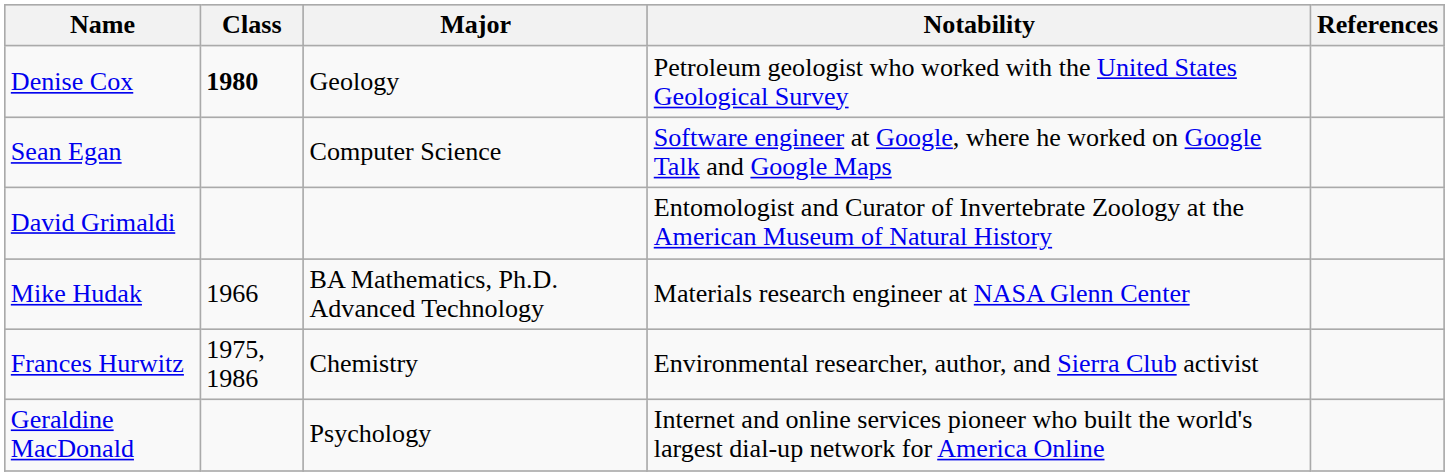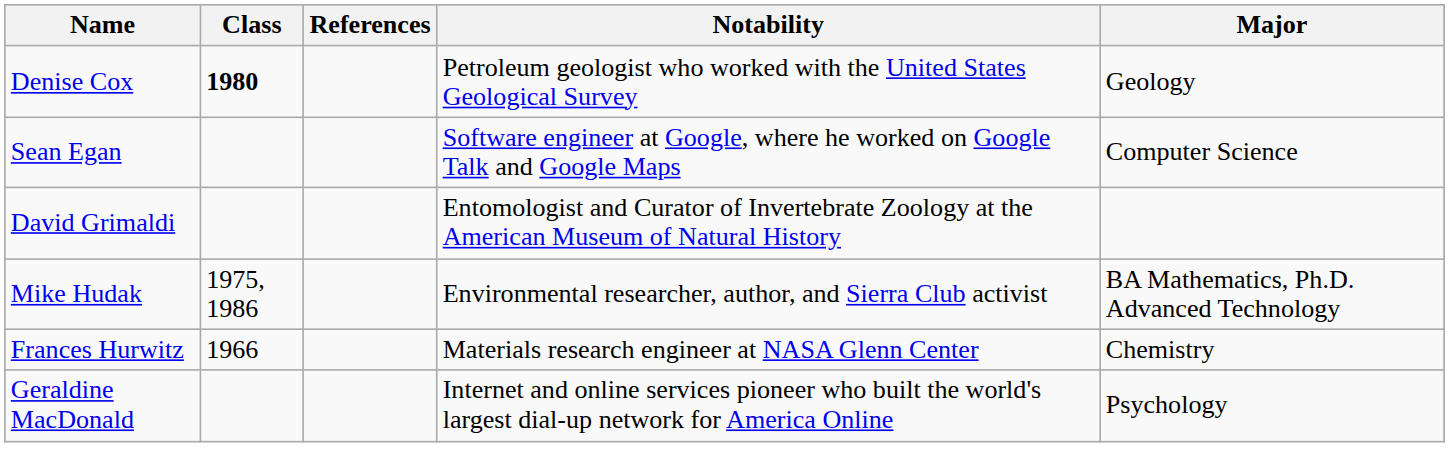 <table class="wikitable" style="width:100%;">
 <tr>
 <th>Name</th>
 <th>Class</th>
+<th>References</th>
+<th>Notability</th>
 <th>Major</th>
-<th>Notability</th>
-<th>References</th>
 </tr>
 <tr>
 <td><a href='#'>Denise Cox</a></td>
 <td><strong>1980</strong></td>
+<td></td>
+<td>Petroleum geologist who worked with the <a href='#'>United States Geological Survey</a></td>
 <td>Geology</td>
-<td>Petroleum geologist who worked with the <a href='#'>United States Geological Survey</a></td>
-<td></td>
 </tr>
 <tr>
 <td><a href='#'>Sean Egan</a></td>
 <td></td>
+<td></td>
+<td><a href='#'>Software engineer</a> at <a href='#'>Google</a>, where he worked on <a href='#'>Google Talk</a> and <a href='#'>Google Maps</a></td>
 <td>Computer Science</td>
-<td><a href='#'>Software engineer</a> at <a href='#'>Google</a>, where he worked on <a href='#'>Google Talk</a> and <a href='#'>Google Maps</a></td>
-<td></td>
 </tr>
 <tr>
 <td><a href='#'>David Grimaldi</a></td>
 <td></td>
 <td></td>
 <td>Entomologist and Curator of Invertebrate Zoology at the <a href='#'>American Museum of Natural History</a></td>
 <td></td>
 </tr>
 <tr>
 <td><a href='#'>Mike Hudak</a></td>
-<td>1966</td>
+<td>1975, 1986</td>
+<td></td>
+<td>Environmental researcher, author, and <a href='#'>Sierra Club</a> activist</td>
 <td>BA Mathematics, Ph.D. Advanced Technology</td>
-<td>Materials research engineer at <a href='#'>NASA Glenn Center</a></td>
-<td></td>
 </tr>
 <tr>
 <td><a href='#'>Frances Hurwitz</a></td>
-<td>1975, 1986</td>
+<td>1966</td>
+<td></td>
+<td>Materials research engineer at <a href='#'>NASA Glenn Center</a></td>
 <td>Chemistry</td>
-<td>Environmental researcher, author, and <a href='#'>Sierra Club</a> activist</td>
-<td></td>
 </tr>
 <tr>
 <td><a href='#'>Geraldine MacDonald</a></td>
 <td></td>
+<td></td>
+<td>Internet and online services pioneer who built the world's largest dial-up network for <a href='#'>America Online</a></td>
 <td>Psychology</td>
-<td>Internet and online services pioneer who built the world's largest dial-up network for <a href='#'>America Online</a></td>
-<td></td>
 </tr>
 </table>
